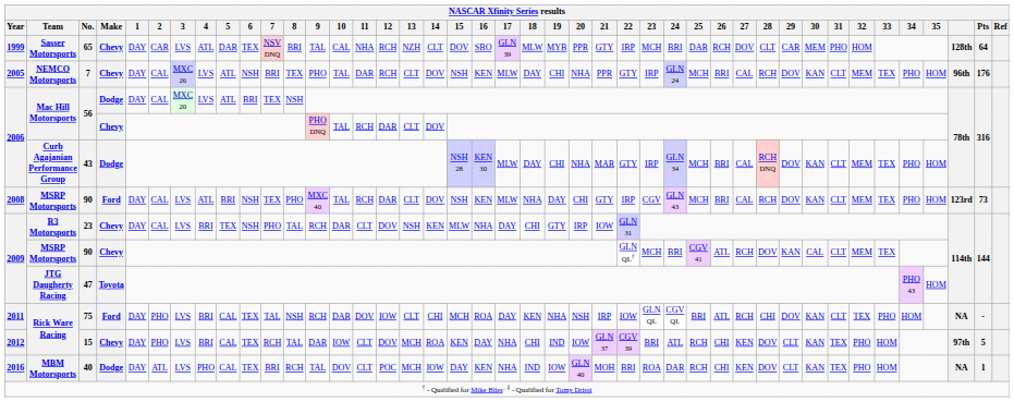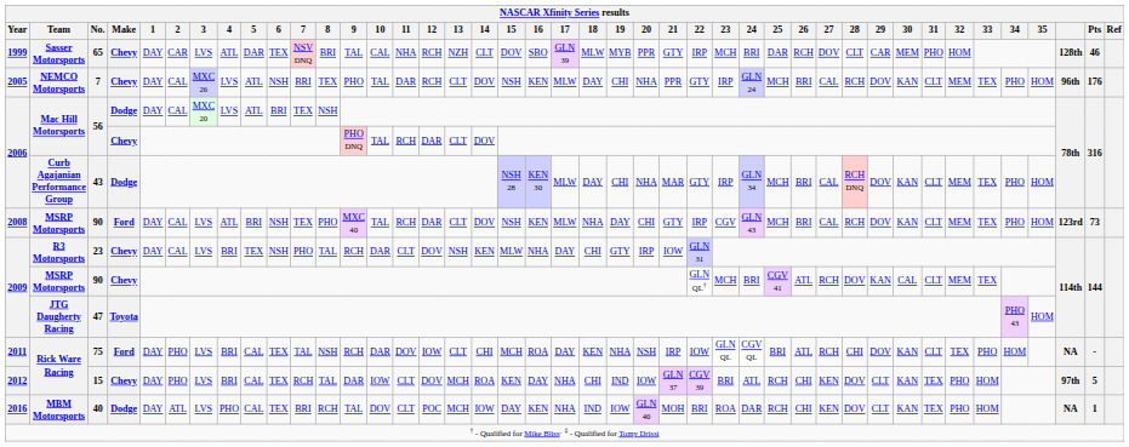 <table class="wikitable" style="text-align:center; font-size:75%">
 <tr>
 <th colspan=42><a href='#'>NASCAR Xfinity Series</a> results</th>
 </tr>
 <tr>
 <th>Year</th>
 <th>Team</th>
 <th>No.</th>
 <th>Make</th>
 <th>1</th>
 <th>2</th>
 <th>3</th>
 <th>4</th>
 <th>5</th>
 <th>6</th>
 <th>7</th>
 <th>8</th>
 <th>9</th>
 <th>10</th>
 <th>11</th>
 <th>12</th>
 <th>13</th>
 <th>14</th>
 <th>15</th>
 <th>16</th>
 <th>17</th>
 <th>18</th>
 <th>19</th>
 <th>20</th>
 <th>21</th>
 <th>22</th>
 <th>23</th>
 <th>24</th>
 <th>25</th>
 <th>26</th>
 <th>27</th>
 <th>28</th>
 <th>29</th>
 <th>30</th>
 <th>31</th>
 <th>32</th>
 <th>33</th>
 <th>34</th>
 <th>35</th>
 <th></th>
 <th>Pts</th>
 <th>Ref</th>
 </tr>
 <tr>
 <th><a href='#'>1999</a></th>
 <th><a href='#'>Sasser Motorsports</a></th>
 <th>65</th>
 <th><a href='#'>Chevy</a></th>
 <td><a href='#'>DAY</a></td>
 <td><a href='#'>CAR</a></td>
 <td><a href='#'>LVS</a></td>
 <td><a href='#'>ATL</a></td>
 <td><a href='#'>DAR</a></td>
 <td><a href='#'>TEX</a></td>
 <td style="background:#FFCFCF;"><a href='#'>NSV</a><br><small>DNQ</small></td>
 <td><a href='#'>BRI</a></td>
 <td><a href='#'>TAL</a></td>
 <td><a href='#'>CAL</a></td>
 <td><a href='#'>NHA</a></td>
 <td><a href='#'>RCH</a></td>
 <td><a href='#'>NZH</a></td>
 <td><a href='#'>CLT</a></td>
 <td><a href='#'>DOV</a></td>
 <td><a href='#'>SBO</a></td>
 <td style="background:#EFCFFF;"><a href='#'>GLN</a><br><small>39</small></td>
 <td><a href='#'>MLW</a></td>
 <td><a href='#'>MYB</a></td>
 <td><a href='#'>PPR</a></td>
 <td><a href='#'>GTY</a></td>
 <td><a href='#'>IRP</a></td>
 <td><a href='#'>MCH</a></td>
 <td><a href='#'>BRI</a></td>
 <td><a href='#'>DAR</a></td>
 <td><a href='#'>RCH</a></td>
 <td><a href='#'>DOV</a></td>
 <td><a href='#'>CLT</a></td>
 <td><a href='#'>CAR</a></td>
 <td><a href='#'>MEM</a></td>
 <td><a href='#'>PHO</a></td>
 <td><a href='#'>HOM</a></td>
 <td colspan=3></td>
 <th>128th</th>
-<th>64</th>
+<th>46</th>
 <th></th>
 </tr>
 <tr>
 <th><a href='#'>2005</a></th>
 <th><a href='#'>NEMCO Motorsports</a></th>
 <th>7</th>
 <th><a href='#'>Chevy</a></th>
 <td><a href='#'>DAY</a></td>
 <td><a href='#'>CAL</a></td>
 <td style="background:#CFCFFF;"><a href='#'>MXC</a><br><small>26</small></td>
 <td><a href='#'>LVS</a></td>
 <td><a href='#'>ATL</a></td>
 <td><a href='#'>NSH</a></td>
 <td><a href='#'>BRI</a></td>
 <td><a href='#'>TEX</a></td>
 <td><a href='#'>PHO</a></td>
 <td><a href='#'>TAL</a></td>
 <td><a href='#'>DAR</a></td>
 <td><a href='#'>RCH</a></td>
 <td><a href='#'>CLT</a></td>
 <td><a href='#'>DOV</a></td>
 <td><a href='#'>NSH</a></td>
 <td><a href='#'>KEN</a></td>
 <td><a href='#'>MLW</a></td>
 <td><a href='#'>DAY</a></td>
 <td><a href='#'>CHI</a></td>
 <td><a href='#'>NHA</a></td>
 <td><a href='#'>PPR</a></td>
 <td><a href='#'>GTY</a></td>
 <td><a href='#'>IRP</a></td>
 <td style="background:#CFCFFF;"><a href='#'>GLN</a><br><small>24</small></td>
 <td><a href='#'>MCH</a></td>
 <td><a href='#'>BRI</a></td>
 <td><a href='#'>CAL</a></td>
 <td><a href='#'>RCH</a></td>
 <td><a href='#'>DOV</a></td>
 <td><a href='#'>KAN</a></td>
 <td><a href='#'>CLT</a></td>
 <td><a href='#'>MEM</a></td>
 <td><a href='#'>TEX</a></td>
 <td><a href='#'>PHO</a></td>
 <td><a href='#'>HOM</a></td>
 <th>96th</th>
 <th>176</th>
 <th></th>
 </tr>
 <tr>
 <th rowspan=3><a href='#'>2006</a></th>
 <th rowspan=2><a href='#'>Mac Hill Motorsports</a></th>
 <th rowspan=2>56</th>
 <th><a href='#'>Dodge</a></th>
 <td><a href='#'>DAY</a></td>
 <td><a href='#'>CAL</a></td>
 <td style="background:#DFFFDF;"><a href='#'>MXC</a><br><small>20</small></td>
 <td><a href='#'>LVS</a></td>
 <td><a href='#'>ATL</a></td>
 <td><a href='#'>BRI</a></td>
 <td><a href='#'>TEX</a></td>
 <td><a href='#'>NSH</a></td>
 <td colspan=27></td>
 <th rowspan=3>78th</th>
 <th rowspan=3>316</th>
 <th rowspan=3></th>
 </tr>
 <tr>
 <th><a href='#'>Chevy</a></th>
 <td colspan=8></td>
 <td style="background:#FFCFCF;"><a href='#'>PHO</a><br><small>DNQ</small></td>
 <td><a href='#'>TAL</a></td>
 <td><a href='#'>RCH</a></td>
 <td><a href='#'>DAR</a></td>
 <td><a href='#'>CLT</a></td>
 <td><a href='#'>DOV</a></td>
 <td colspan=21></td>
 </tr>
 <tr>
 <th><a href='#'>Curb Agajanian Performance Group</a></th>
 <th>43</th>
 <th><a href='#'>Dodge</a></th>
 <td colspan=14></td>
 <td style="background:#CFCFFF;"><a href='#'>NSH</a><br><small>28</small></td>
 <td style="background:#CFCFFF;"><a href='#'>KEN</a><br><small>30</small></td>
 <td><a href='#'>MLW</a></td>
 <td><a href='#'>DAY</a></td>
 <td><a href='#'>CHI</a></td>
 <td><a href='#'>NHA</a></td>
 <td><a href='#'>MAR</a></td>
 <td><a href='#'>GTY</a></td>
 <td><a href='#'>IRP</a></td>
 <td style="background:#CFCFFF;"><a href='#'>GLN</a><br><small>34</small></td>
 <td><a href='#'>MCH</a></td>
 <td><a href='#'>BRI</a></td>
 <td><a href='#'>CAL</a></td>
 <td style="background:#FFCFCF;"><a href='#'>RCH</a><br><small>DNQ</small></td>
 <td><a href='#'>DOV</a></td>
 <td><a href='#'>KAN</a></td>
 <td><a href='#'>CLT</a></td>
 <td><a href='#'>MEM</a></td>
 <td><a href='#'>TEX</a></td>
 <td><a href='#'>PHO</a></td>
 <td><a href='#'>HOM</a></td>
 </tr>
 <tr>
 <th><a href='#'>2008</a></th>
 <th><a href='#'>MSRP Motorsports</a></th>
 <th>90</th>
 <th><a href='#'>Ford</a></th>
 <td><a href='#'>DAY</a></td>
 <td><a href='#'>CAL</a></td>
 <td><a href='#'>LVS</a></td>
 <td><a href='#'>ATL</a></td>
 <td><a href='#'>BRI</a></td>
 <td><a href='#'>NSH</a></td>
 <td><a href='#'>TEX</a></td>
 <td><a href='#'>PHO</a></td>
 <td style="background:#EFCFFF;"><a href='#'>MXC</a><br><small>40</small></td>
 <td><a href='#'>TAL</a></td>
 <td><a href='#'>RCH</a></td>
 <td><a href='#'>DAR</a></td>
 <td><a href='#'>CLT</a></td>
 <td><a href='#'>DOV</a></td>
 <td><a href='#'>NSH</a></td>
 <td><a href='#'>KEN</a></td>
 <td><a href='#'>MLW</a></td>
 <td><a href='#'>NHA</a></td>
 <td><a href='#'>DAY</a></td>
 <td><a href='#'>CHI</a></td>
 <td><a href='#'>GTY</a></td>
 <td><a href='#'>IRP</a></td>
 <td><a href='#'>CGV</a></td>
 <td style="background:#EFCFFF;"><a href='#'>GLN</a><br><small>43</small></td>
 <td><a href='#'>MCH</a></td>
 <td><a href='#'>BRI</a></td>
 <td><a href='#'>CAL</a></td>
 <td><a href='#'>RCH</a></td>
 <td><a href='#'>DOV</a></td>
 <td><a href='#'>KAN</a></td>
 <td><a href='#'>CLT</a></td>
 <td><a href='#'>MEM</a></td>
 <td><a href='#'>TEX</a></td>
 <td><a href='#'>PHO</a></td>
 <td><a href='#'>HOM</a></td>
 <th>123rd</th>
 <th>73</th>
 <th></th>
 </tr>
 <tr>
 <th rowspan=3><a href='#'>2009</a></th>
 <th><a href='#'>R3 Motorsports</a></th>
 <th>23</th>
 <th><a href='#'>Chevy</a></th>
 <td><a href='#'>DAY</a></td>
 <td><a href='#'>CAL</a></td>
 <td><a href='#'>LVS</a></td>
 <td><a href='#'>BRI</a></td>
 <td><a href='#'>TEX</a></td>
 <td><a href='#'>NSH</a></td>
 <td><a href='#'>PHO</a></td>
 <td><a href='#'>TAL</a></td>
 <td><a href='#'>RCH</a></td>
 <td><a href='#'>DAR</a></td>
 <td><a href='#'>CLT</a></td>
 <td><a href='#'>DOV</a></td>
 <td><a href='#'>NSH</a></td>
 <td><a href='#'>KEN</a></td>
 <td><a href='#'>MLW</a></td>
 <td><a href='#'>NHA</a></td>
 <td><a href='#'>DAY</a></td>
 <td><a href='#'>CHI</a></td>
 <td><a href='#'>GTY</a></td>
 <td><a href='#'>IRP</a></td>
 <td><a href='#'>IOW</a></td>
 <td style="background:#CFCFFF;"><a href='#'>GLN</a><br><small>31</small></td>
 <td colspan=13></td>
 <th rowspan=3>114th</th>
 <th rowspan=3>144</th>
 <th rowspan=3></th>
 </tr>
 <tr>
 <th><a href='#'>MSRP Motorsports</a></th>
 <th>90</th>
 <th><a href='#'>Chevy</a></th>
 <td colspan=21></td>
 <td style="background:#FFFFFF;"><a href='#'>GLN</a><br><small>QL<sup>†</sup></small></td>
 <td><a href='#'>MCH</a></td>
 <td><a href='#'>BRI</a></td>
 <td style="background:#EFCFFF;"><a href='#'>CGV</a><br><small>41</small></td>
 <td><a href='#'>ATL</a></td>
 <td><a href='#'>RCH</a></td>
 <td><a href='#'>DOV</a></td>
 <td><a href='#'>KAN</a></td>
 <td><a href='#'>CAL</a></td>
 <td><a href='#'>CLT</a></td>
 <td><a href='#'>MEM</a></td>
 <td><a href='#'>TEX</a></td>
 <td colspan=2></td>
 </tr>
 <tr>
 <th><a href='#'>JTG Daugherty Racing</a></th>
 <th>47</th>
 <th><a href='#'>Toyota</a></th>
 <td colspan=33></td>
 <td style="background:#EFCFFF;"><a href='#'>PHO</a><br><small>43</small></td>
 <td><a href='#'>HOM</a></td>
 </tr>
 <tr>
 <th><a href='#'>2011</a></th>
 <th rowspan=2><a href='#'>Rick Ware Racing</a></th>
 <th>75</th>
 <th><a href='#'>Ford</a></th>
 <td><a href='#'>DAY</a></td>
 <td><a href='#'>PHO</a></td>
 <td><a href='#'>LVS</a></td>
 <td><a href='#'>BRI</a></td>
 <td><a href='#'>CAL</a></td>
 <td><a href='#'>TEX</a></td>
 <td><a href='#'>TAL</a></td>
 <td><a href='#'>NSH</a></td>
 <td><a href='#'>RCH</a></td>
 <td><a href='#'>DAR</a></td>
 <td><a href='#'>DOV</a></td>
 <td><a href='#'>IOW</a></td>
 <td><a href='#'>CLT</a></td>
 <td><a href='#'>CHI</a></td>
 <td><a href='#'>MCH</a></td>
 <td><a href='#'>ROA</a></td>
 <td><a href='#'>DAY</a></td>
 <td><a href='#'>KEN</a></td>
 <td><a href='#'>NHA</a></td>
 <td><a href='#'>NSH</a></td>
 <td><a href='#'>IRP</a></td>
 <td><a href='#'>IOW</a></td>
 <td style="background:#ffffff;"><a href='#'>GLN</a><br><small>QL</small></td>
 <td style="background:#ffffff;"><a href='#'>CGV</a><br><small>QL</small></td>
 <td><a href='#'>BRI</a></td>
 <td><a href='#'>ATL</a></td>
 <td><a href='#'>RCH</a></td>
 <td><a href='#'>CHI</a></td>
 <td><a href='#'>DOV</a></td>
 <td><a href='#'>KAN</a></td>
 <td><a href='#'>CLT</a></td>
 <td><a href='#'>TEX</a></td>
 <td><a href='#'>PHO</a></td>
 <td><a href='#'>HOM</a></td>
 <td></td>
 <th>NA</th>
 <th>-</th>
 <th></th>
 </tr>
 <tr>
 <th><a href='#'>2012</a></th>
 <th>15</th>
 <th><a href='#'>Chevy</a></th>
 <td><a href='#'>DAY</a></td>
 <td><a href='#'>PHO</a></td>
 <td><a href='#'>LVS</a></td>
 <td><a href='#'>BRI</a></td>
 <td><a href='#'>CAL</a></td>
 <td><a href='#'>TEX</a></td>
 <td><a href='#'>RCH</a></td>
 <td><a href='#'>TAL</a></td>
 <td><a href='#'>DAR</a></td>
 <td><a href='#'>IOW</a></td>
 <td><a href='#'>CLT</a></td>
 <td><a href='#'>DOV</a></td>
 <td><a href='#'>MCH</a></td>
 <td><a href='#'>ROA</a></td>
 <td><a href='#'>KEN</a></td>
 <td><a href='#'>DAY</a></td>
 <td><a href='#'>NHA</a></td>
 <td><a href='#'>CHI</a></td>
 <td><a href='#'>IND</a></td>
 <td><a href='#'>IOW</a></td>
 <td style="background:#EFCFFF;"><a href='#'>GLN</a><br><small>37</small></td>
 <td style="background:#EFCFFF;"><a href='#'>CGV</a><br><small>39</small></td>
 <td><a href='#'>BRI</a></td>
 <td><a href='#'>ATL</a></td>
 <td><a href='#'>RCH</a></td>
 <td><a href='#'>CHI</a></td>
 <td><a href='#'>KEN</a></td>
 <td><a href='#'>DOV</a></td>
 <td><a href='#'>CLT</a></td>
 <td><a href='#'>KAN</a></td>
 <td><a href='#'>TEX</a></td>
 <td><a href='#'>PHO</a></td>
 <td><a href='#'>HOM</a></td>
 <td colspan=2></td>
 <th>97th</th>
 <th>5</th>
 <th></th>
 </tr>
 <tr>
 <th><a href='#'>2016</a></th>
 <th><a href='#'>MBM Motorsports</a></th>
 <th>40</th>
 <th><a href='#'>Dodge</a></th>
 <td><a href='#'>DAY</a></td>
 <td><a href='#'>ATL</a></td>
 <td><a href='#'>LVS</a></td>
 <td><a href='#'>PHO</a></td>
 <td><a href='#'>CAL</a></td>
 <td><a href='#'>TEX</a></td>
 <td><a href='#'>BRI</a></td>
 <td><a href='#'>RCH</a></td>
 <td><a href='#'>TAL</a></td>
 <td><a href='#'>DOV</a></td>
 <td><a href='#'>CLT</a></td>
 <td><a href='#'>POC</a></td>
 <td><a href='#'>MCH</a></td>
 <td><a href='#'>IOW</a></td>
 <td><a href='#'>DAY</a></td>
 <td><a href='#'>KEN</a></td>
 <td><a href='#'>NHA</a></td>
 <td><a href='#'>IND</a></td>
 <td><a href='#'>IOW</a></td>
 <td style="background:#EFCFFF;"><a href='#'>GLN</a><br><small>40</small></td>
 <td><a href='#'>MOH</a></td>
 <td><a href='#'>BRI</a></td>
 <td><a href='#'>ROA</a></td>
 <td><a href='#'>DAR</a></td>
 <td><a href='#'>RCH</a></td>
 <td><a href='#'>CHI</a></td>
 <td><a href='#'>KEN</a></td>
 <td><a href='#'>DOV</a></td>
 <td><a href='#'>CLT</a></td>
 <td><a href='#'>KAN</a></td>
 <td><a href='#'>TEX</a></td>
 <td><a href='#'>PHO</a></td>
 <td><a href='#'>HOM</a></td>
 <td colspan=2></td>
 <th>NA</th>
 <th>1</th>
 <th></th>
 </tr>
 <tr>
 <td colspan=43><small><sup>†</sup> - Qualified for <a href='#'>Mike Bliss</a>· <sup>‡</sup> - Qualified for <a href='#'>Tomy Drissi</a></small></td>
 </tr>
 </table>
